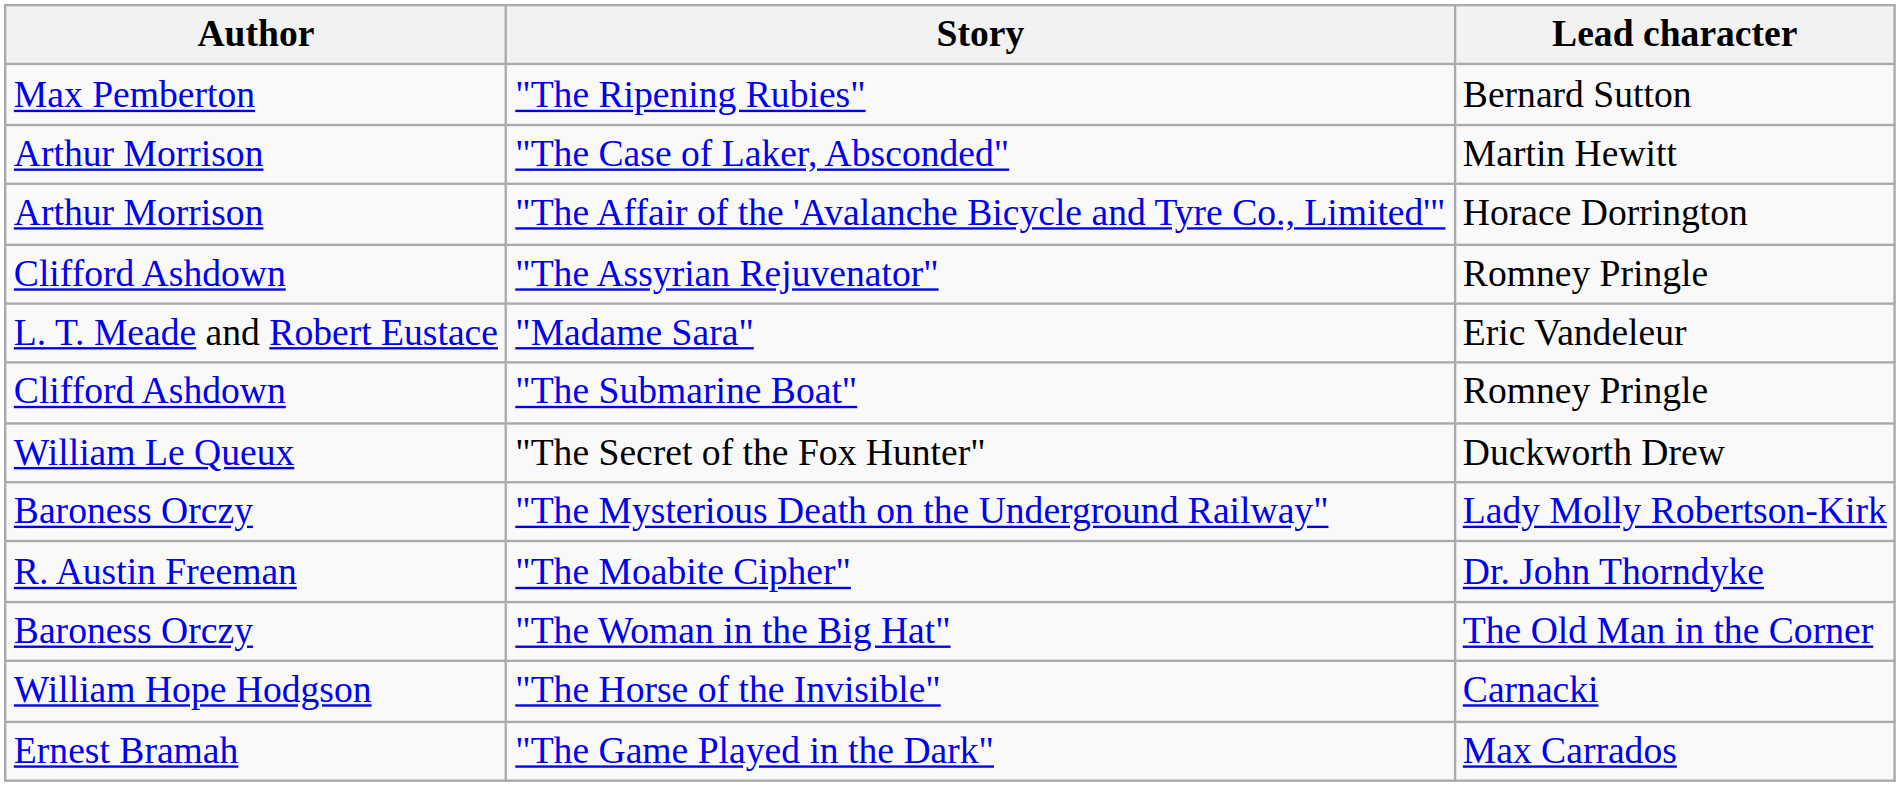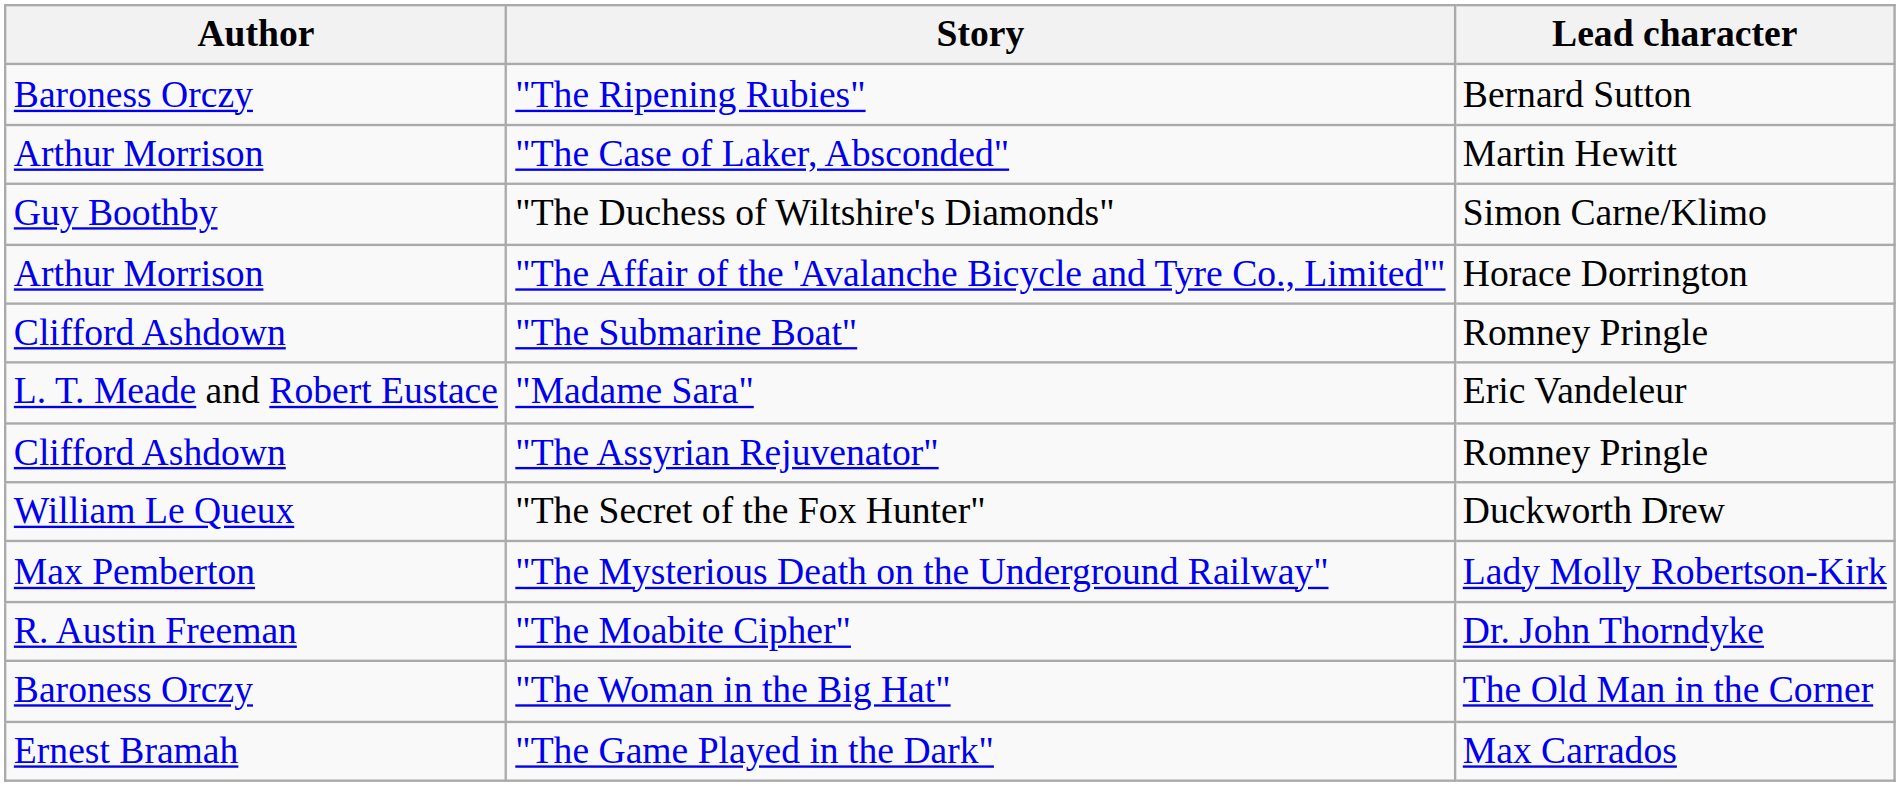 <table class="wikitable">
 <tr>
 <th>Author</th>
 <th>Story</th>
 <th>Lead character</th>
 </tr>
 <tr>
-<td><a href='#'>Max Pemberton</a></td>
+<td><a href='#'>Baroness Orczy</a></td>
 <td><a href='#'>"The Ripening Rubies"</a></td>
 <td>Bernard Sutton</td>
 </tr>
 <tr>
 <td><a href='#'>Arthur Morrison</a></td>
 <td><a href='#'>"The Case of Laker, Absconded"</a></td>
 <td>Martin Hewitt</td>
 </tr>
 <tr>
+<td><a href='#'>Guy Boothby</a></td>
+<td>"The Duchess of Wiltshire's Diamonds"</td>
+<td>Simon Carne/Klimo</td>
+</tr>
+<tr>
 <td><a href='#'>Arthur Morrison</a></td>
 <td><a href='#'>"The Affair of the 'Avalanche Bicycle and Tyre Co., Limited'"</a></td>
 <td>Horace Dorrington</td>
 </tr>
 <tr>
 <td><a href='#'>Clifford Ashdown</a></td>
-<td><a href='#'>"The Assyrian Rejuvenator"</a></td>
+<td><a href='#'>"The Submarine Boat"</a></td>
 <td>Romney Pringle</td>
 </tr>
 <tr>
 <td><a href='#'>L. T. Meade</a> and <a href='#'>Robert Eustace</a></td>
 <td><a href='#'>"Madame Sara"</a></td>
 <td>Eric Vandeleur</td>
 </tr>
 <tr>
 <td><a href='#'>Clifford Ashdown</a></td>
-<td><a href='#'>"The Submarine Boat"</a></td>
+<td><a href='#'>"The Assyrian Rejuvenator"</a></td>
 <td>Romney Pringle</td>
 </tr>
 <tr>
 <td><a href='#'>William Le Queux</a></td>
 <td>"The Secret of the Fox Hunter"</td>
 <td>Duckworth Drew</td>
 </tr>
 <tr>
-<td><a href='#'>Baroness Orczy</a></td>
+<td><a href='#'>Max Pemberton</a></td>
 <td><a href='#'>"The Mysterious Death on the Underground Railway"</a></td>
 <td><a href='#'>Lady Molly Robertson-Kirk</a></td>
 </tr>
 <tr>
 <td><a href='#'>R. Austin Freeman</a></td>
 <td><a href='#'>"The Moabite Cipher"</a></td>
 <td><a href='#'>Dr. John Thorndyke</a></td>
 </tr>
 <tr>
 <td><a href='#'>Baroness Orczy</a></td>
 <td><a href='#'>"The Woman in the Big Hat"</a></td>
 <td><a href='#'>The Old Man in the Corner</a></td>
 </tr>
 <tr>
-<td><a href='#'>William Hope Hodgson</a></td>
-<td><a href='#'>"The Horse of the Invisible"</a></td>
-<td><a href='#'>Carnacki</a></td>
-</tr>
-<tr>
 <td><a href='#'>Ernest Bramah</a></td>
 <td><a href='#'>"The Game Played in the Dark"</a></td>
 <td><a href='#'>Max Carrados</a></td>
 </tr>
 </table>
